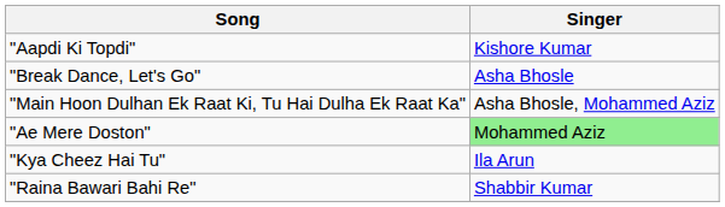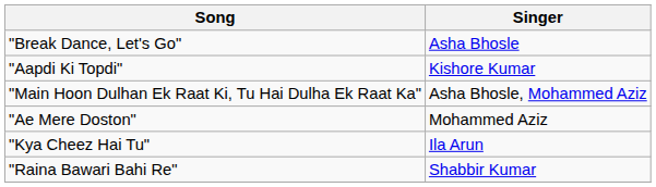 <table class="wikitable" style="font-size:95%;">
 <tr>
 <th>Song</th>
 <th>Singer</th>
 </tr>
 <tr>
+<td>"Break Dance, Let's Go"</td>
+<td><a href='#'>Asha Bhosle</a></td>
+</tr>
+<tr>
 <td>"Aapdi Ki Topdi"</td>
 <td><a href='#'>Kishore Kumar</a></td>
-</tr>
-<tr>
-<td>"Break Dance, Let's Go"</td>
-<td><a href='#'>Asha Bhosle</a></td>
 </tr>
 <tr>
 <td>"Main Hoon Dulhan Ek Raat Ki, Tu Hai Dulha Ek Raat Ka"</td>
 <td>Asha Bhosle, <a href='#'>Mohammed Aziz</a></td>
 </tr>
 <tr>
 <td>"Ae Mere Doston"</td>
-<td style="background: lightgreen;">Mohammed Aziz</td>
+<td>Mohammed Aziz</td>
 </tr>
 <tr>
 <td>"Kya Cheez Hai Tu"</td>
 <td><a href='#'>Ila Arun</a></td>
 </tr>
 <tr>
 <td>"Raina Bawari Bahi Re"</td>
 <td><a href='#'>Shabbir Kumar</a></td>
 </tr>
 <tr>
 </tr>
 </table>
